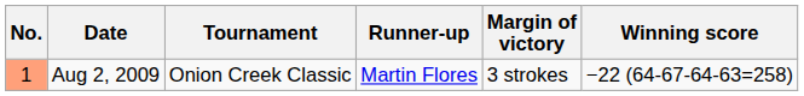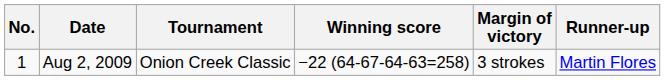 <table class="wikitable" style="font-size:95%;">
 <tr>
 <th>No.</th>
 <th>Date</th>
 <th>Tournament</th>
+<th>Winning score</th>
+<th>Margin of<br>victory</th>
 <th>Runner-up</th>
-<th>Margin of<br>victory</th>
-<th>Winning score</th>
 </tr>
 <tr>
-<td align=center style="background: lightsalmon;">1</td>
+<td align=center>1</td>
 <td align=right>Aug 2, 2009</td>
 <td>Onion Creek Classic</td>
+<td>−22 (64-67-64-63=258)</td>
+<td>3 strokes</td>
 <td> <a href='#'>Martin Flores</a></td>
-<td>3 strokes</td>
-<td>−22 (64-67-64-63=258)</td>
 </tr>
 </table>
